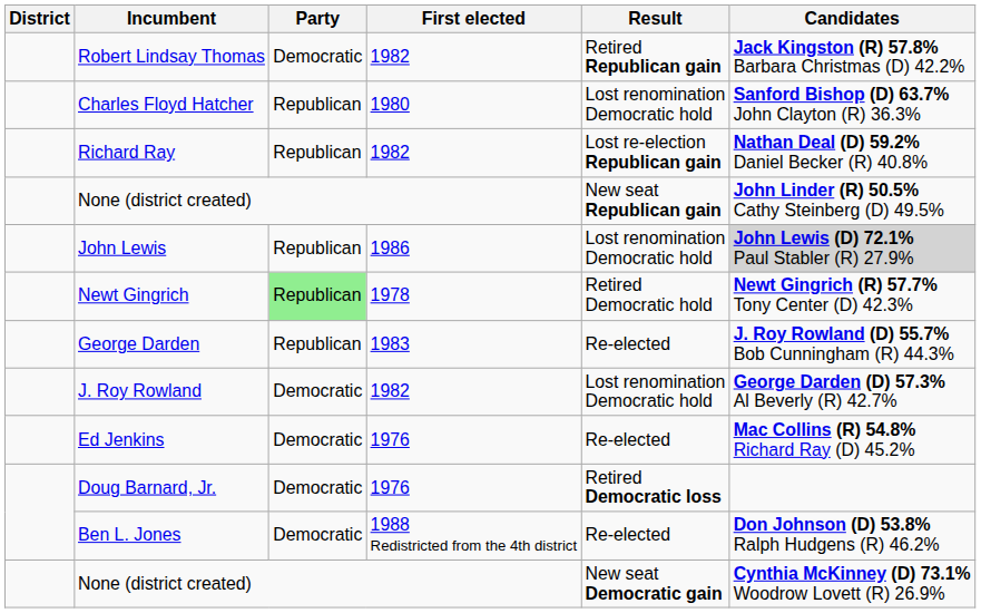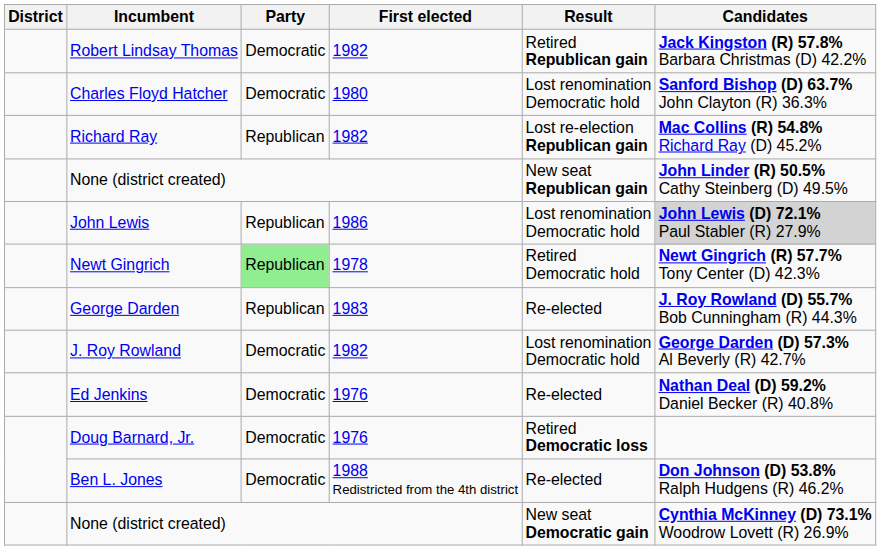 <table class=wikitable>
 <tr>
 <th>District</th>
 <th>Incumbent</th>
 <th>Party</th>
 <th>First elected</th>
 <th>Result</th>
 <th>Candidates</th>
 </tr>
 <tr>
 <td></td>
 <td><a href='#'>Robert Lindsay Thomas</a></td>
 <td>Democratic</td>
 <td><a href='#'>1982</a></td>
 <td>Retired<br><strong>Republican gain</strong></td>
 <td><strong><a href='#'>Jack Kingston</a> (R) 57.8%</strong><br>Barbara Christmas (D) 42.2%</td>
 </tr>
 <tr>
 <td></td>
 <td><a href='#'>Charles Floyd Hatcher</a></td>
-<td>Republican</td>
+<td>Democratic</td>
 <td><a href='#'>1980</a></td>
 <td>Lost renomination<br>Democratic hold</td>
 <td><strong><a href='#'>Sanford Bishop</a> (D) 63.7%</strong><br>John Clayton (R) 36.3%</td>
 </tr>
 <tr>
 <td></td>
 <td><a href='#'>Richard Ray</a></td>
 <td>Republican</td>
 <td><a href='#'>1982</a></td>
 <td>Lost re-election<br><strong>Republican gain</strong></td>
-<td><strong><a href='#'>Nathan Deal</a> (D) 59.2%</strong><br>Daniel Becker (R) 40.8%</td>
+<td><strong><a href='#'>Mac Collins</a> (R) 54.8%</strong><br><a href='#'>Richard Ray</a> (D) 45.2%</td>
 </tr>
 <tr>
 <td></td>
 <td colspan=3>None (district created)</td>
 <td>New seat<br><strong>Republican gain</strong></td>
 <td><strong><a href='#'>John Linder</a> (R) 50.5%</strong><br>Cathy Steinberg (D) 49.5%</td>
 </tr>
 <tr>
 <td></td>
 <td><a href='#'>John Lewis</a></td>
 <td>Republican</td>
 <td><a href='#'>1986</a></td>
 <td>Lost renomination<br>Democratic hold</td>
 <td style="background: lightgrey;"><strong><a href='#'>John Lewis</a> (D) 72.1%</strong><br>Paul Stabler (R) 27.9%</td>
 </tr>
 <tr>
 <td></td>
 <td><a href='#'>Newt Gingrich</a></td>
 <td style="background: lightgreen;">Republican</td>
 <td><a href='#'>1978</a></td>
 <td>Retired<br>Democratic hold</td>
 <td><strong><a href='#'>Newt Gingrich</a> (R) 57.7%</strong><br>Tony Center (D) 42.3%</td>
 </tr>
 <tr>
 <td></td>
 <td><a href='#'>George Darden</a></td>
 <td>Republican</td>
 <td><a href='#'>1983</a></td>
 <td>Re-elected</td>
 <td><strong><a href='#'>J. Roy Rowland</a> (D) 55.7%</strong><br>Bob Cunningham (R) 44.3%</td>
 </tr>
 <tr>
 <td></td>
 <td><a href='#'>J. Roy Rowland</a></td>
 <td>Democratic</td>
 <td><a href='#'>1982</a></td>
 <td>Lost renomination<br>Democratic hold</td>
 <td><strong><a href='#'>George Darden</a> (D) 57.3%</strong><br>Al Beverly (R) 42.7%</td>
 </tr>
 <tr>
 <td></td>
 <td><a href='#'>Ed Jenkins</a></td>
 <td>Democratic</td>
 <td><a href='#'>1976</a></td>
 <td>Re-elected</td>
-<td><strong><a href='#'>Mac Collins</a> (R) 54.8%</strong><br><a href='#'>Richard Ray</a> (D) 45.2%</td>
+<td><strong><a href='#'>Nathan Deal</a> (D) 59.2%</strong><br>Daniel Becker (R) 40.8%</td>
 </tr>
 <tr>
 <td rowspan=2></td>
 <td><a href='#'>Doug Barnard, Jr.</a></td>
 <td>Democratic</td>
 <td><a href='#'>1976</a></td>
 <td>Retired<br><strong>Democratic loss</strong></td>
 </tr>
 <tr>
 <td><a href='#'>Ben L. Jones</a></td>
 <td>Democratic</td>
 <td><a href='#'>1988</a><br><small>Redistricted from the 4th district</small></td>
 <td>Re-elected</td>
 <td><strong><a href='#'>Don Johnson</a> (D) 53.8%</strong><br>Ralph Hudgens (R) 46.2%</td>
 </tr>
 <tr>
 <td></td>
 <td colspan=3>None (district created)</td>
 <td>New seat<br><strong>Democratic gain</strong></td>
 <td><strong><a href='#'>Cynthia McKinney</a> (D) 73.1%</strong><br> Woodrow Lovett (R) 26.9%</td>
 </tr>
 </table>
